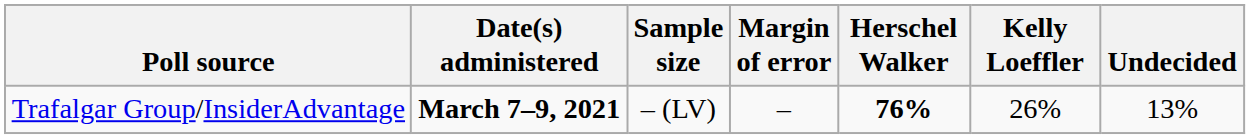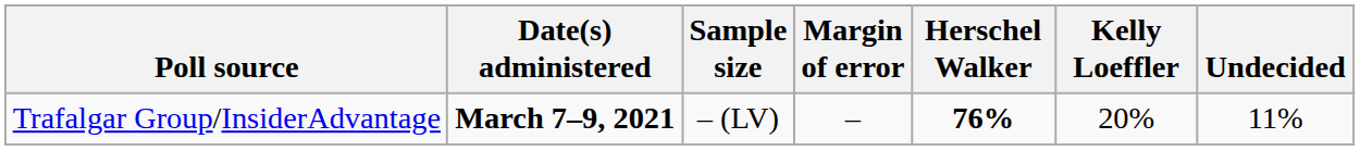 <table class="wikitable" style="font-size:90%;text-align:center;">
 <tr style="vertical-align:bottom">
 <th>Poll source</th>
 <th>Date(s)<br>administered</th>
 <th>Sample<br>size</th>
 <th>Margin<br>of error</th>
 <th style="width:60px;">Herschel<br>Walker</th>
 <th style="width:60px;">Kelly<br>Loeffler</th>
 <th>Undecided</th>
 </tr>
 <tr>
 <td style="text-align:left;"><a href='#'>Trafalgar Group</a>/<a href='#'>InsiderAdvantage</a></td>
 <td><strong>March 7–9, 2021</strong></td>
 <td>– (LV)</td>
 <td>–</td>
 <td><strong>76%</strong></td>
-<td>26%</td>
-<td>13%</td>
+<td>20%</td>
+<td>11%</td>
 </tr>
 </table>
